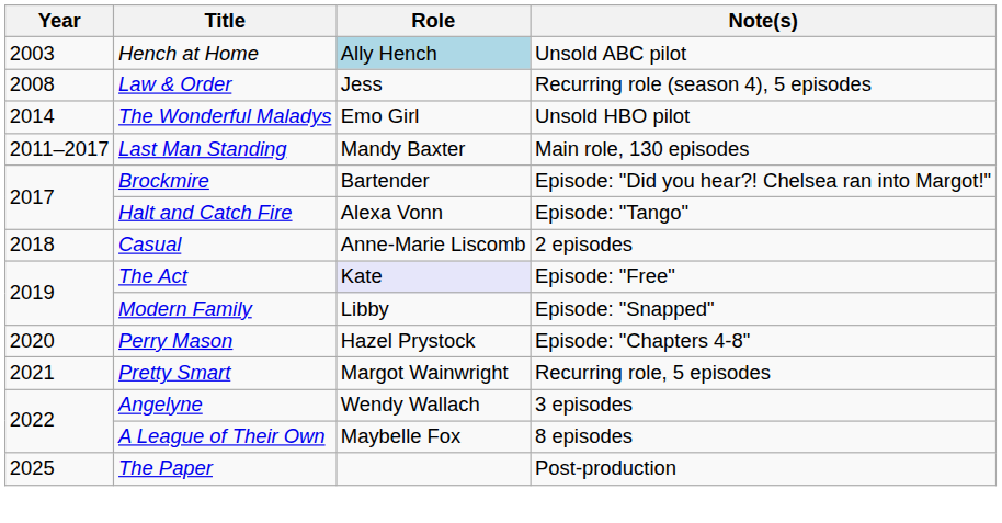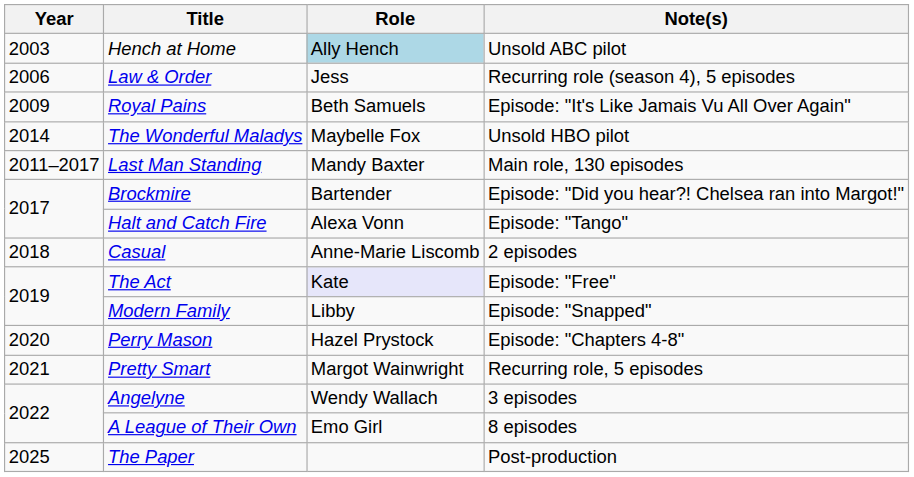 <table class="wikitable sortable">
 <tr>
 <th>Year</th>
 <th>Title</th>
 <th>Role</th>
 <th>Note(s)</th>
 </tr>
 <tr>
 <td>2003</td>
 <td><em>Hench at Home</em></td>
 <td style="background: lightblue;">Ally Hench</td>
 <td>Unsold ABC pilot</td>
 </tr>
 <tr>
-<td>2008</td>
+<td>2006</td>
 <td><em><a href='#'>Law & Order</a></em></td>
 <td>Jess</td>
 <td>Recurring role (season 4), 5 episodes</td>
 </tr>
 <tr>
+<td>2009</td>
+<td><em><a href='#'>Royal Pains</a></em></td>
+<td>Beth Samuels</td>
+<td>Episode: "It's Like Jamais Vu All Over Again"</td>
+</tr>
+<tr>
 <td>2014</td>
 <td><em><a href='#'>The Wonderful Maladys</a></em></td>
-<td>Emo Girl</td>
+<td>Maybelle Fox</td>
 <td>Unsold HBO pilot</td>
 </tr>
 <tr>
 <td>2011–2017</td>
 <td><em><a href='#'>Last Man Standing</a></em></td>
 <td>Mandy Baxter</td>
 <td>Main role, 130 episodes</td>
 </tr>
 <tr>
 <td rowspan="2">2017</td>
 <td><em><a href='#'>Brockmire</a></em></td>
 <td>Bartender</td>
 <td>Episode: "Did you hear?! Chelsea ran into Margot!"</td>
 </tr>
 <tr>
 <td><em><a href='#'>Halt and Catch Fire</a></em></td>
 <td>Alexa Vonn</td>
 <td>Episode: "Tango"</td>
 </tr>
 <tr>
 <td>2018</td>
 <td><em><a href='#'>Casual</a></em></td>
 <td>Anne-Marie Liscomb</td>
 <td>2 episodes</td>
 </tr>
 <tr>
 <td rowspan="2">2019</td>
 <td><em><a href='#'>The Act</a></em></td>
 <td style="background: lavender;">Kate</td>
 <td>Episode: "Free"</td>
 </tr>
 <tr>
 <td><em><a href='#'>Modern Family</a></em></td>
 <td>Libby</td>
 <td>Episode: "Snapped"</td>
 </tr>
 <tr>
 <td>2020</td>
 <td><em><a href='#'>Perry Mason</a></em></td>
 <td>Hazel Prystock</td>
 <td>Episode: "Chapters 4-8"</td>
 </tr>
 <tr>
 <td>2021</td>
 <td><em><a href='#'>Pretty Smart</a></em></td>
 <td>Margot Wainwright</td>
 <td>Recurring role, 5 episodes</td>
 </tr>
 <tr>
 <td rowspan="2">2022</td>
 <td><em><a href='#'>Angelyne</a></em></td>
 <td>Wendy Wallach</td>
 <td>3 episodes</td>
 </tr>
 <tr>
 <td><em><a href='#'>A League of Their Own</a></em></td>
-<td>Maybelle Fox</td>
+<td>Emo Girl</td>
 <td>8 episodes</td>
 </tr>
 <tr>
 <td>2025</td>
 <td><em><a href='#'>The Paper</a></em></td>
 <td></td>
 <td>Post-production</td>
 </tr>
 </table>
